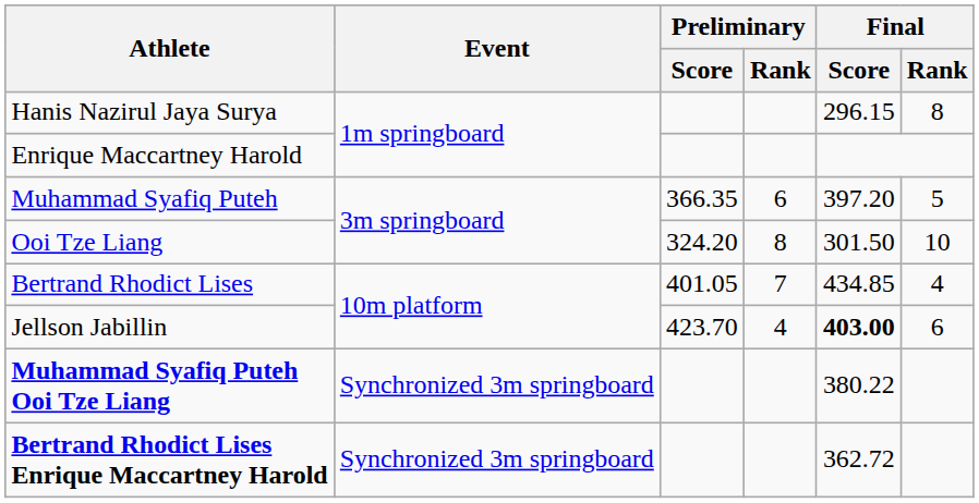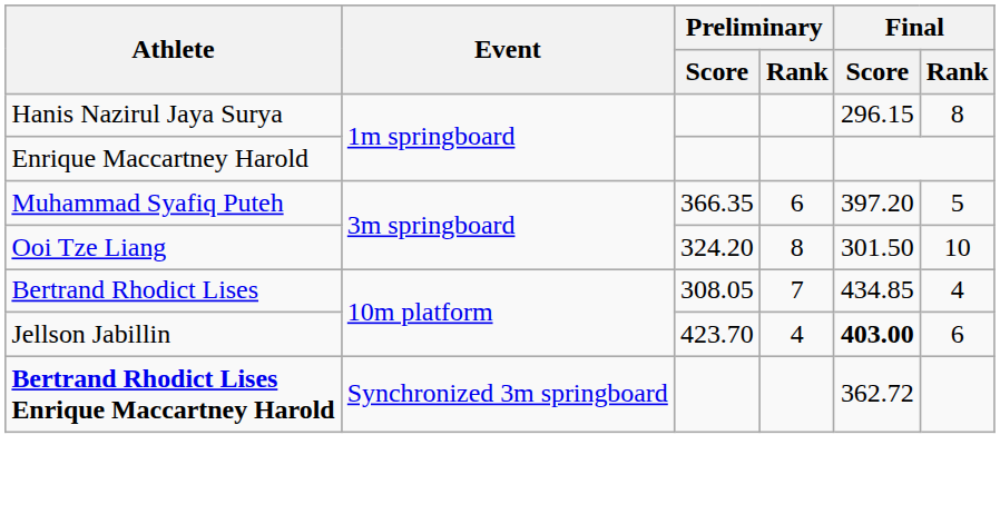 <table class="wikitable" style="font-size:90%;text-align:center">
 <tr>
 <th rowspan="2">Athlete</th>
 <th rowspan="2">Event</th>
 <th colspan="2">Preliminary</th>
 <th colspan="2">Final</th>
 </tr>
 <tr>
 <th>Score</th>
 <th>Rank</th>
 <th>Score</th>
 <th>Rank</th>
 </tr>
 <tr>
 <td align="left">Hanis Nazirul Jaya Surya</td>
 <td align="left" rowspan="2"><a href='#'>1m springboard</a></td>
 <td></td>
 <td></td>
 <td>296.15</td>
 <td>8</td>
 </tr>
 <tr>
 <td align="left">Enrique Maccartney Harold</td>
 <td></td>
 <td></td>
 <td colspan="2"><strong></strong></td>
 </tr>
 <tr>
 <td align="left"><a href='#'>Muhammad Syafiq Puteh</a></td>
 <td align="left" rowspan="2"><a href='#'>3m springboard</a></td>
 <td>366.35</td>
 <td>6 <strong></strong></td>
 <td>397.20</td>
 <td>5</td>
 </tr>
 <tr>
 <td align="left"><a href='#'>Ooi Tze Liang</a></td>
 <td>324.20</td>
 <td>8 <strong></strong></td>
 <td>301.50</td>
 <td>10</td>
 </tr>
 <tr>
 <td align="left"><a href='#'>Bertrand Rhodict Lises</a></td>
 <td align="left" rowspan="2"><a href='#'>10m platform</a></td>
-<td>401.05</td>
+<td>308.05</td>
 <td>7 <strong></strong></td>
 <td>434.85</td>
 <td>4</td>
 </tr>
 <tr>
 <td align="left">Jellson Jabillin</td>
 <td>423.70</td>
 <td>4 <strong></strong></td>
 <td><strong>403.00</strong></td>
 <td>6</td>
 </tr>
 <tr>
-<td align="left"><strong><a href='#'>Muhammad Syafiq Puteh</a><br><a href='#'>Ooi Tze Liang</a></strong></td>
-<td align="left"><a href='#'>Synchronized 3m springboard</a></td>
-<td></td>
-<td></td>
-<td>380.22</td>
-<td></td>
-</tr>
-<tr>
 <td align="left"><strong><a href='#'>Bertrand Rhodict Lises</a><br>Enrique Maccartney Harold</strong></td>
 <td align="left"><a href='#'>Synchronized 3m springboard</a></td>
 <td></td>
 <td></td>
 <td>362.72</td>
 <td></td>
 </tr>
 </table>
